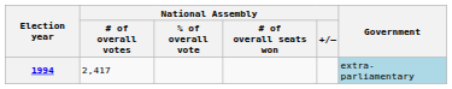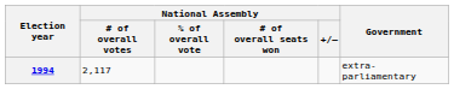 <table class=wikitable>
 <tr>
 <th rowspan=2>Election year</th>
 <th colspan=4>National Assembly</th>
 <th rowspan=2>Government</th>
 </tr>
 <tr>
 <th># of<br>overall votes</th>
 <th>% of<br>overall vote</th>
 <th># of<br>overall seats won</th>
 <th>+/–</th>
 </tr>
 <tr>
 <th><a href='#'>1994</a></th>
-<td>2,417</td>
+<td>2,117</td>
 <td></td>
 <td></td>
 <td></td>
-<td style="background: lightblue;">extra-parliamentary</td>
+<td>extra-parliamentary</td>
 </tr>
 </table>
